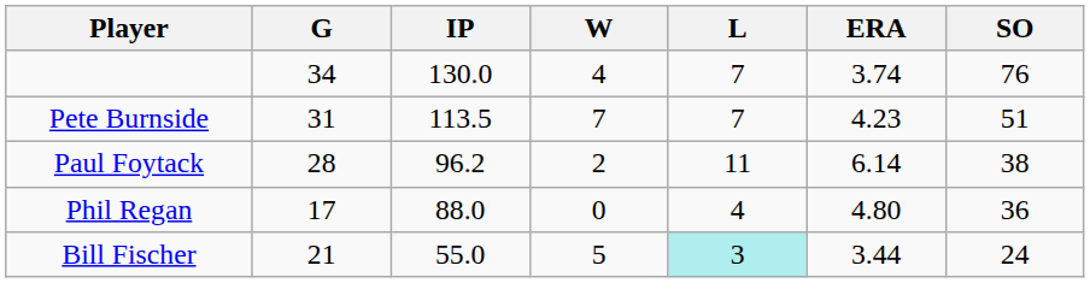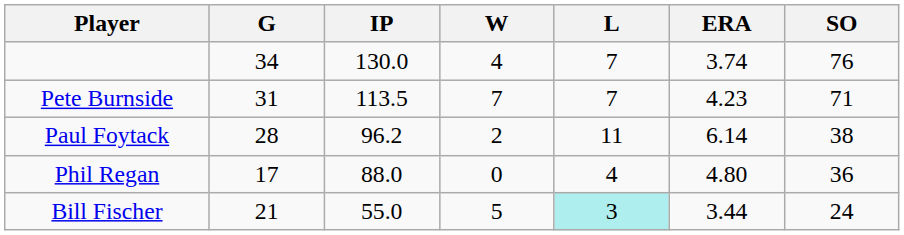 <table class="wikitable sortable">
 <tr>
 <th bgcolor="#DDDDFF" width="16%">Player</th>
 <th bgcolor="#DDDDFF" width="9%">G</th>
 <th bgcolor="#DDDDFF" width="9%">IP</th>
 <th bgcolor="#DDDDFF" width="9%">W</th>
 <th bgcolor="#DDDDFF" width="9%">L</th>
 <th bgcolor="#DDDDFF" width="9%">ERA</th>
 <th bgcolor="#DDDDFF" width="9%">SO</th>
 </tr>
 <tr align="center">
 <td></td>
 <td>34</td>
 <td>130.0</td>
 <td>4</td>
 <td>7</td>
 <td>3.74</td>
 <td>76</td>
 </tr>
 <tr align="center">
 <td><a href='#'>Pete Burnside</a></td>
 <td>31</td>
 <td>113.5</td>
 <td>7</td>
 <td>7</td>
 <td>4.23</td>
-<td>51</td>
+<td>71</td>
 </tr>
 <tr align=center>
 <td><a href='#'>Paul Foytack</a></td>
 <td>28</td>
 <td>96.2</td>
 <td>2</td>
 <td>11</td>
 <td>6.14</td>
 <td>38</td>
 </tr>
 <tr align=center>
 <td><a href='#'>Phil Regan</a></td>
 <td>17</td>
 <td>88.0</td>
 <td>0</td>
 <td>4</td>
 <td>4.80</td>
 <td>36</td>
 </tr>
 <tr align=center>
 <td><a href='#'>Bill Fischer</a></td>
 <td>21</td>
 <td>55.0</td>
 <td>5</td>
 <td style="background: paleturquoise;">3</td>
 <td>3.44</td>
 <td>24</td>
 </tr>
 </table>
